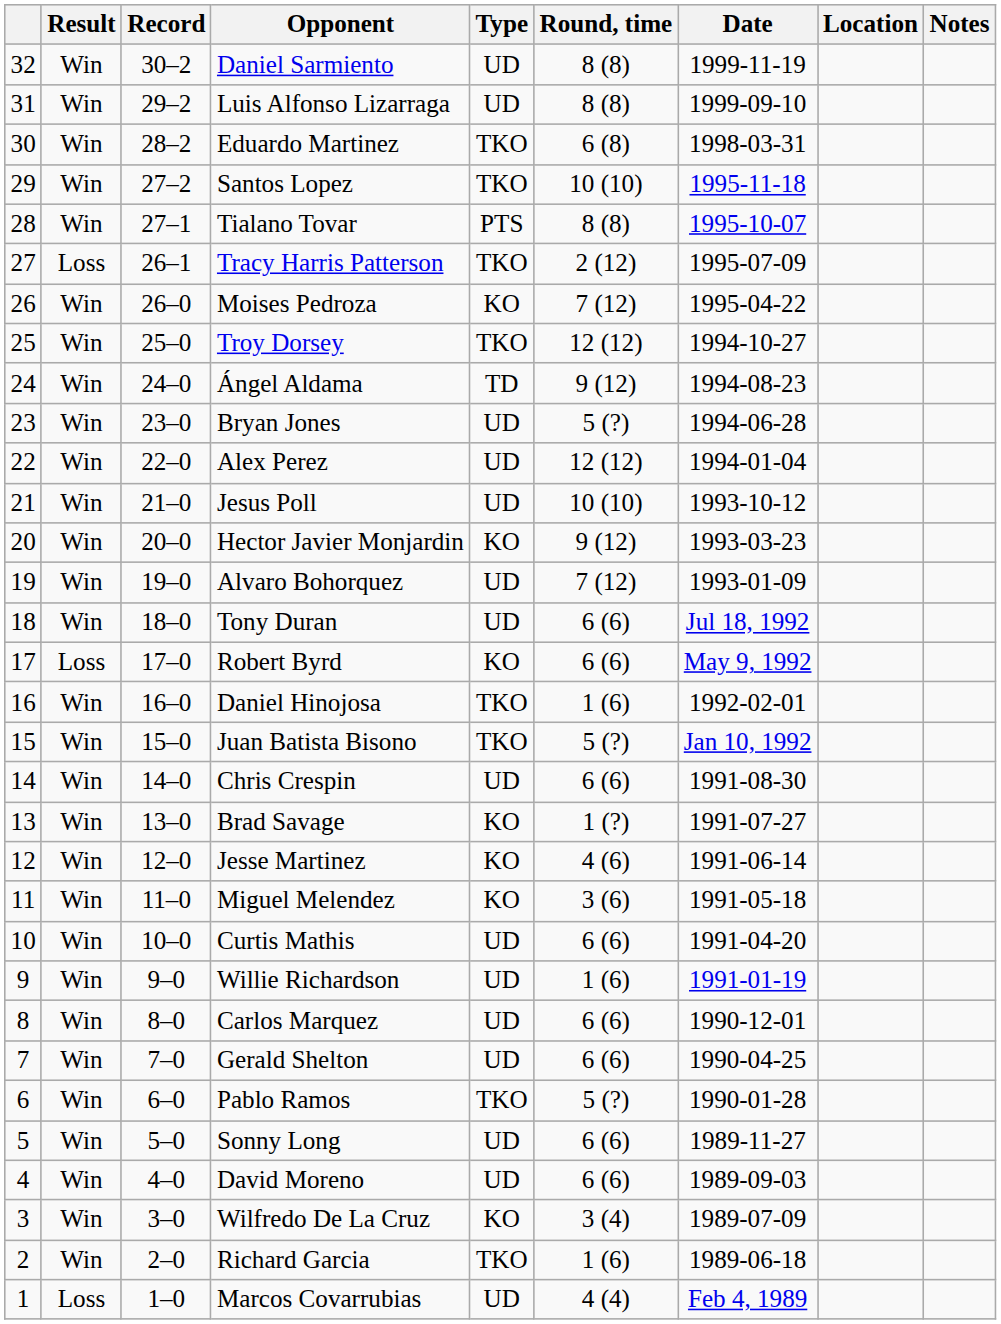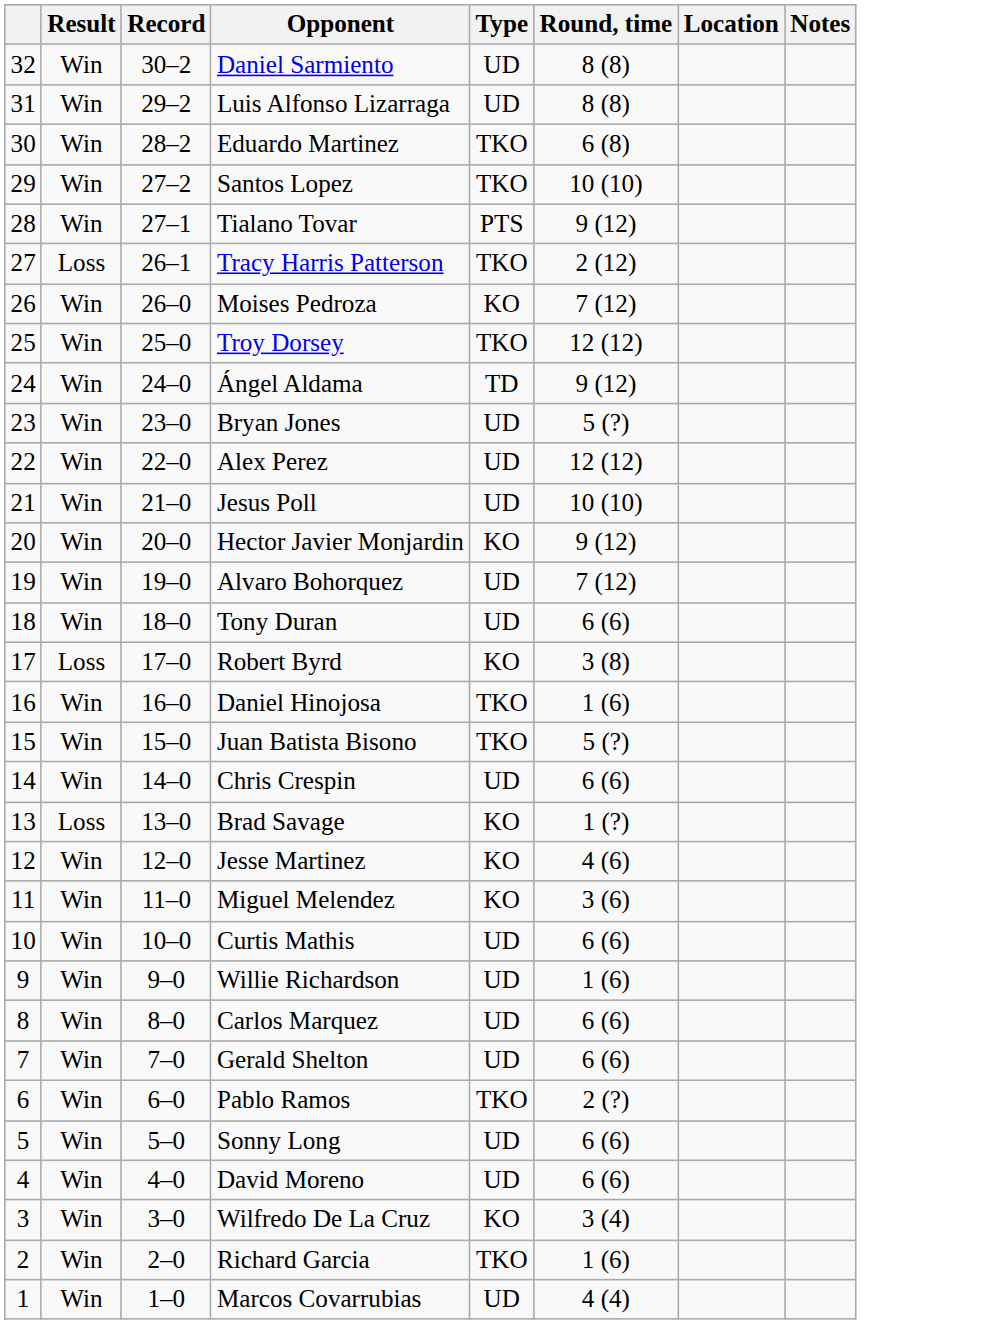 <table class=wikitable style=text-align:center>
 <tr>
 <th></th>
 <th>Result</th>
 <th>Record</th>
 <th>Opponent</th>
 <th>Type</th>
 <th>Round, time</th>
-<th>Date</th>
 <th>Location</th>
 <th>Notes</th>
 </tr>
 <tr>
 <td>32</td>
 <td>Win</td>
 <td>30–2</td>
 <td align=left><a href='#'>Daniel Sarmiento</a></td>
 <td>UD</td>
 <td>8 (8)</td>
-<td>1999-11-19</td>
 <td align=left></td>
 <td align=left></td>
 </tr>
 <tr>
 <td>31</td>
 <td>Win</td>
 <td>29–2</td>
 <td align=left>Luis Alfonso Lizarraga</td>
 <td>UD</td>
 <td>8 (8)</td>
-<td>1999-09-10</td>
 <td align=left></td>
 <td align=left></td>
 </tr>
 <tr>
 <td>30</td>
 <td>Win</td>
 <td>28–2</td>
 <td align=left>Eduardo Martinez</td>
 <td>TKO</td>
 <td>6 (8)</td>
-<td>1998-03-31</td>
 <td align=left></td>
 <td align=left></td>
 </tr>
 <tr>
 <td>29</td>
 <td>Win</td>
 <td>27–2</td>
 <td align=left>Santos Lopez</td>
 <td>TKO</td>
 <td>10 (10)</td>
-<td><a href='#'>1995-11-18</a></td>
 <td align=left></td>
 <td align=left></td>
 </tr>
 <tr>
 <td>28</td>
 <td>Win</td>
 <td>27–1</td>
 <td align=left>Tialano Tovar</td>
 <td>PTS</td>
-<td>8 (8)</td>
-<td><a href='#'>1995-10-07</a></td>
+<td>9 (12)</td>
 <td align=left></td>
 <td align=left></td>
 </tr>
 <tr>
 <td>27</td>
 <td>Loss</td>
 <td>26–1</td>
 <td align=left><a href='#'>Tracy Harris Patterson</a></td>
 <td>TKO</td>
 <td>2 (12)</td>
-<td>1995-07-09</td>
 <td align=left></td>
 <td align=left></td>
 </tr>
 <tr>
 <td>26</td>
 <td>Win</td>
 <td>26–0</td>
 <td align=left>Moises Pedroza</td>
 <td>KO</td>
 <td>7 (12)</td>
-<td>1995-04-22</td>
 <td align=left></td>
 <td align=left></td>
 </tr>
 <tr>
 <td>25</td>
 <td>Win</td>
 <td>25–0</td>
 <td align=left><a href='#'>Troy Dorsey</a></td>
 <td>TKO</td>
 <td>12 (12)</td>
-<td>1994-10-27</td>
 <td align=left></td>
 <td align=left></td>
 </tr>
 <tr>
 <td>24</td>
 <td>Win</td>
 <td>24–0</td>
 <td align=left>Ángel Aldama</td>
 <td>TD</td>
 <td>9 (12)</td>
-<td>1994-08-23</td>
 <td align=left></td>
 <td align=left></td>
 </tr>
 <tr>
 <td>23</td>
 <td>Win</td>
 <td>23–0</td>
 <td align=left>Bryan Jones</td>
 <td>UD</td>
 <td>5 (?)</td>
-<td>1994-06-28</td>
 <td align=left></td>
 <td align=left></td>
 </tr>
 <tr>
 <td>22</td>
 <td>Win</td>
 <td>22–0</td>
 <td align=left>Alex Perez</td>
 <td>UD</td>
 <td>12 (12)</td>
-<td>1994-01-04</td>
 <td align=left></td>
 <td align=left></td>
 </tr>
 <tr>
 <td>21</td>
 <td>Win</td>
 <td>21–0</td>
 <td align=left>Jesus Poll</td>
 <td>UD</td>
 <td>10 (10)</td>
-<td>1993-10-12</td>
 <td align=left></td>
 <td align=left></td>
 </tr>
 <tr>
 <td>20</td>
 <td>Win</td>
 <td>20–0</td>
 <td align=left>Hector Javier Monjardin</td>
 <td>KO</td>
 <td>9 (12)</td>
-<td>1993-03-23</td>
 <td align=left></td>
 <td align=left></td>
 </tr>
 <tr>
 <td>19</td>
 <td>Win</td>
 <td>19–0</td>
 <td align=left>Alvaro Bohorquez</td>
 <td>UD</td>
 <td>7 (12)</td>
-<td>1993-01-09</td>
 <td align=left></td>
 <td align=left></td>
 </tr>
 <tr>
 <td>18</td>
 <td>Win</td>
 <td>18–0</td>
 <td align=left>Tony Duran</td>
 <td>UD</td>
 <td>6 (6)</td>
-<td><a href='#'>Jul 18, 1992</a></td>
 <td align=left></td>
 <td></td>
 </tr>
 <tr>
 <td>17</td>
 <td>Loss</td>
 <td>17–0</td>
 <td align=left>Robert Byrd</td>
 <td>KO</td>
-<td>6 (6)</td>
-<td><a href='#'>May 9, 1992</a></td>
+<td>3 (8)</td>
 <td align=left></td>
 <td></td>
 </tr>
 <tr>
 <td>16</td>
 <td>Win</td>
 <td>16–0</td>
 <td align=left>Daniel Hinojosa</td>
 <td>TKO</td>
 <td>1 (6)</td>
-<td>1992-02-01</td>
 <td align=left></td>
 <td align=left></td>
 </tr>
 <tr>
 <td>15</td>
 <td>Win</td>
 <td>15–0</td>
 <td align=left>Juan Batista Bisono</td>
 <td>TKO</td>
 <td>5 (?)</td>
-<td><a href='#'>Jan 10, 1992</a></td>
 <td align=left></td>
 <td align=left></td>
 </tr>
 <tr>
 <td>14</td>
 <td>Win</td>
 <td>14–0</td>
 <td align=left>Chris Crespin</td>
 <td>UD</td>
 <td>6 (6)</td>
-<td>1991-08-30</td>
 <td align=left></td>
 <td align=left></td>
 </tr>
 <tr>
 <td>13</td>
-<td>Win</td>
+<td>Loss</td>
 <td>13–0</td>
 <td align=left>Brad Savage</td>
 <td>KO</td>
 <td>1 (?)</td>
-<td>1991-07-27</td>
 <td align=left></td>
 <td align=left></td>
 </tr>
 <tr>
 <td>12</td>
 <td>Win</td>
 <td>12–0</td>
 <td align=left>Jesse Martinez</td>
 <td>KO</td>
 <td>4 (6)</td>
-<td>1991-06-14</td>
 <td align=left></td>
 <td align=left></td>
 </tr>
 <tr>
 <td>11</td>
 <td>Win</td>
 <td>11–0</td>
 <td align=left>Miguel Melendez</td>
 <td>KO</td>
 <td>3 (6)</td>
-<td>1991-05-18</td>
 <td align=left></td>
 <td align=left></td>
 </tr>
 <tr>
 <td>10</td>
 <td>Win</td>
 <td>10–0</td>
 <td align=left>Curtis Mathis</td>
 <td>UD</td>
 <td>6 (6)</td>
-<td>1991-04-20</td>
 <td align=left></td>
 <td align=left></td>
 </tr>
 <tr>
 <td>9</td>
 <td>Win</td>
 <td>9–0</td>
 <td align=left>Willie Richardson</td>
 <td>UD</td>
 <td>1 (6)</td>
-<td><a href='#'>1991-01-19</a></td>
 <td align=left></td>
 <td align=left></td>
 </tr>
 <tr>
 <td>8</td>
 <td>Win</td>
 <td>8–0</td>
 <td align=left>Carlos Marquez</td>
 <td>UD</td>
 <td>6 (6)</td>
-<td>1990-12-01</td>
 <td align=left></td>
 <td align=left></td>
 </tr>
 <tr>
 <td>7</td>
 <td>Win</td>
 <td>7–0</td>
 <td align=left>Gerald Shelton</td>
 <td>UD</td>
 <td>6 (6)</td>
-<td>1990-04-25</td>
 <td align=left></td>
 <td align=left></td>
 </tr>
 <tr>
 <td>6</td>
 <td>Win</td>
 <td>6–0</td>
 <td align=left>Pablo Ramos</td>
 <td>TKO</td>
-<td>5 (?)</td>
-<td>1990-01-28</td>
+<td>2 (?)</td>
 <td align=left></td>
 <td align=left></td>
 </tr>
 <tr>
 <td>5</td>
 <td>Win</td>
 <td>5–0</td>
 <td align=left>Sonny Long</td>
 <td>UD</td>
 <td>6 (6)</td>
-<td>1989-11-27</td>
 <td align=left></td>
 <td align=left></td>
 </tr>
 <tr>
 <td>4</td>
 <td>Win</td>
 <td>4–0</td>
 <td align=left>David Moreno</td>
 <td>UD</td>
 <td>6 (6)</td>
-<td>1989-09-03</td>
 <td align=left></td>
 <td align=left></td>
 </tr>
 <tr>
 <td>3</td>
 <td>Win</td>
 <td>3–0</td>
 <td align=left>Wilfredo De La Cruz</td>
 <td>KO</td>
 <td>3 (4)</td>
-<td>1989-07-09</td>
 <td align=left></td>
 <td align=left></td>
 </tr>
 <tr>
 <td>2</td>
 <td>Win</td>
 <td>2–0</td>
 <td align=left>Richard Garcia</td>
 <td>TKO</td>
 <td>1 (6)</td>
-<td>1989-06-18</td>
 <td align=left></td>
 <td align=left></td>
 </tr>
 <tr>
 <td>1</td>
-<td>Loss</td>
+<td>Win</td>
 <td>1–0</td>
 <td align=left>Marcos Covarrubias</td>
 <td>UD</td>
 <td>4 (4)</td>
-<td><a href='#'>Feb 4, 1989</a></td>
 <td align=left></td>
 <td align=left></td>
 </tr>
 </table>
